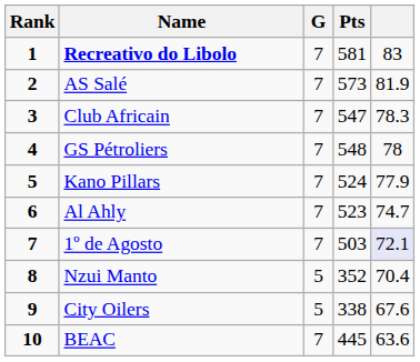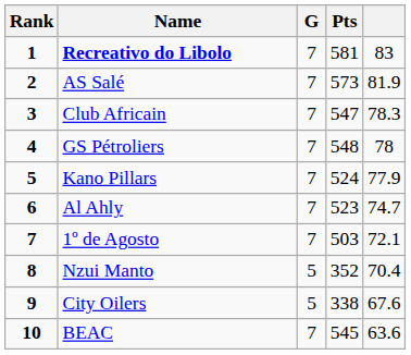 <table class="wikitable" style="text-align:center; font-size:90%;">
 <tr>
 <th width=10px>Rank</th>
 <th width=175px>Name</th>
 <th width=15px>G</th>
 <th width=10px>Pts</th>
 <th width=10px></th>
 </tr>
 <tr>
 <td><strong>1</strong></td>
 <td align=left> <strong><a href='#'>Recreativo do Libolo</a></strong></td>
 <td>7</td>
 <td>581</td>
 <td>83</td>
 </tr>
 <tr>
 <td><strong>2</strong></td>
 <td align=left> <a href='#'>AS Salé</a></td>
 <td>7</td>
 <td>573</td>
 <td>81.9</td>
 </tr>
 <tr>
 <td><strong>3</strong></td>
 <td align=left> <a href='#'>Club Africain</a></td>
 <td>7</td>
 <td>547</td>
 <td>78.3</td>
 </tr>
 <tr>
 <td><strong>4</strong></td>
 <td align=left> <a href='#'>GS Pétroliers</a></td>
 <td>7</td>
 <td>548</td>
 <td>78</td>
 </tr>
 <tr>
 <td><strong>5</strong></td>
 <td align=left> <a href='#'>Kano Pillars</a></td>
 <td>7</td>
 <td>524</td>
 <td>77.9</td>
 </tr>
 <tr>
 <td><strong>6</strong></td>
 <td align=left> <a href='#'>Al Ahly</a></td>
 <td>7</td>
 <td>523</td>
 <td>74.7</td>
 </tr>
 <tr>
 <td><strong>7</strong></td>
 <td align=left> <a href='#'>1º de Agosto</a></td>
 <td>7</td>
 <td>503</td>
-<td style="background: lavender;">72.1</td>
+<td>72.1</td>
 </tr>
 <tr>
 <td><strong>8</strong></td>
 <td align=left> <a href='#'>Nzui Manto</a></td>
 <td>5</td>
 <td>352</td>
 <td>70.4</td>
 </tr>
 <tr>
 <td><strong>9</strong></td>
 <td align=left> <a href='#'>City Oilers</a></td>
 <td>5</td>
 <td>338</td>
 <td>67.6</td>
 </tr>
 <tr>
 <td><strong>10</strong></td>
 <td align=left> <a href='#'>BEAC</a></td>
 <td>7</td>
-<td>445</td>
+<td>545</td>
 <td>63.6</td>
 </tr>
 </table>
